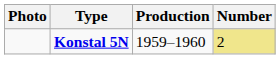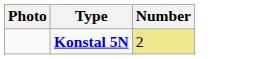 <table class="wikitable">
 <tr>
 <th>Photo</th>
 <th>Type</th>
-<th>Production</th>
 <th>Number</th>
 </tr>
 <tr>
 <td></td>
 <td><strong><a href='#'>Konstal 5N</a></strong></td>
-<td>1959–1960</td>
 <td style="background: khaki;">2</td>
 </tr>
 </table>
